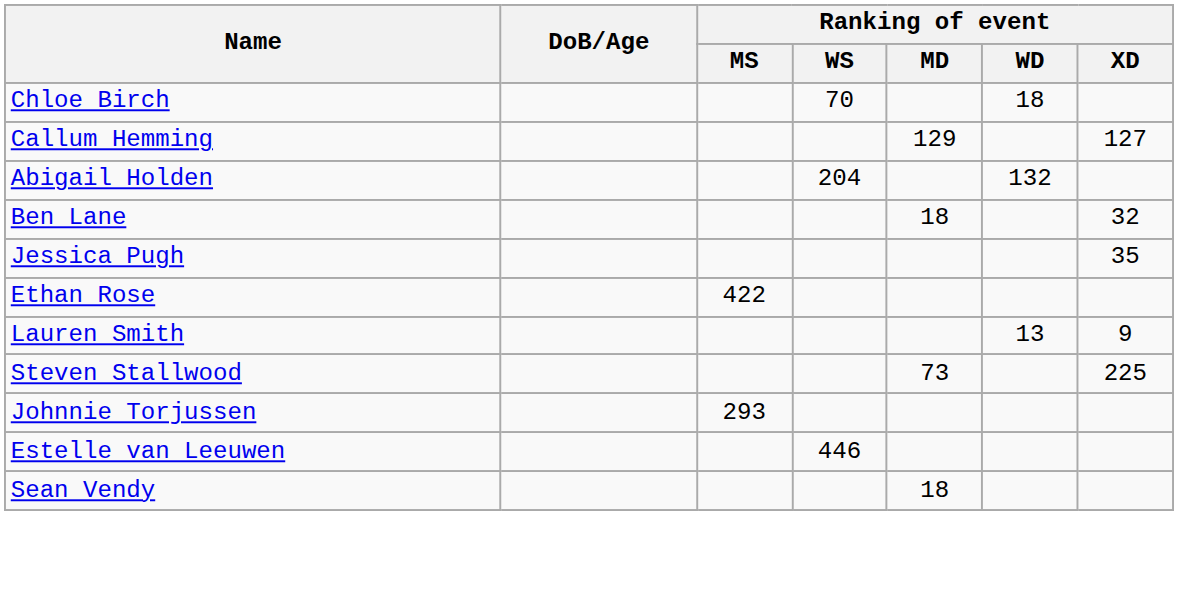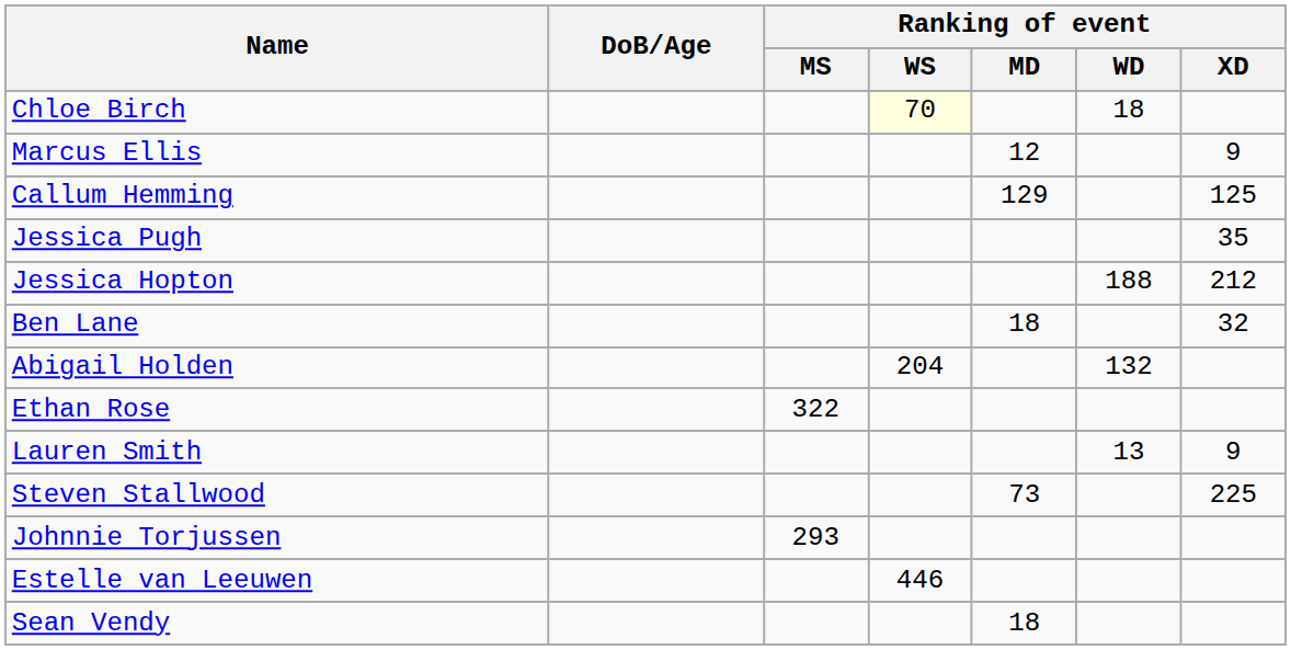 <table class="wikitable"  style="width:600px; font-size:95%; text-align:center">
 <tr>
 <th align="left" rowspan="2">Name</th>
 <th align="left" rowspan="2">DoB/Age</th>
 <th align="center" colspan="5">Ranking of event</th>
 </tr>
 <tr>
 <th align="left">MS</th>
 <th align="left">WS</th>
 <th align="left">MD</th>
 <th align="left">WD</th>
 <th align="left">XD</th>
 </tr>
 <tr>
 <td align="left"><a href='#'>Chloe Birch</a></td>
 <td align="left"></td>
 <td></td>
-<td>70</td>
+<td style="background: lightyellow;">70</td>
 <td></td>
 <td>18</td>
 <td></td>
+</tr>
+<tr>
+<td align="left"><a href='#'>Marcus Ellis</a></td>
+<td align="left"></td>
+<td></td>
+<td></td>
+<td>12</td>
+<td></td>
+<td>9</td>
 </tr>
 <tr>
 <td align="left"><a href='#'>Callum Hemming</a></td>
 <td align="left"></td>
 <td></td>
 <td></td>
 <td>129</td>
 <td></td>
-<td>127</td>
+<td>125</td>
+</tr>
+<tr>
+<td align="left"><a href='#'>Jessica Pugh</a></td>
+<td align="left"></td>
+<td></td>
+<td></td>
+<td></td>
+<td></td>
+<td>35</td>
+</tr>
+<tr>
+<td align="left"><a href='#'>Jessica Hopton</a></td>
+<td align="left"></td>
+<td></td>
+<td></td>
+<td></td>
+<td>188</td>
+<td>212</td>
+</tr>
+<tr>
+<td align="left"><a href='#'>Ben Lane</a></td>
+<td align="left"></td>
+<td></td>
+<td></td>
+<td>18</td>
+<td></td>
+<td>32</td>
 </tr>
 <tr>
 <td align="left"><a href='#'>Abigail Holden</a></td>
 <td align="left"></td>
 <td></td>
 <td>204</td>
 <td></td>
 <td>132</td>
 <td></td>
 </tr>
 <tr>
-<td align="left"><a href='#'>Ben Lane</a></td>
-<td align="left"></td>
-<td></td>
-<td></td>
-<td>18</td>
-<td></td>
-<td>32</td>
-</tr>
-<tr>
-<td align="left"><a href='#'>Jessica Pugh</a></td>
-<td align="left"></td>
-<td></td>
-<td></td>
-<td></td>
-<td></td>
-<td>35</td>
-</tr>
-<tr>
 <td align="left"><a href='#'>Ethan Rose</a></td>
 <td align="left"></td>
-<td>422</td>
+<td>322</td>
 <td></td>
 <td></td>
 <td></td>
 <td></td>
 </tr>
 <tr>
 <td align="left"><a href='#'>Lauren Smith</a></td>
 <td align="left"></td>
 <td></td>
 <td></td>
 <td></td>
 <td>13</td>
 <td>9</td>
 </tr>
 <tr>
 <td align="left"><a href='#'>Steven Stallwood</a></td>
 <td align="left"></td>
 <td></td>
 <td></td>
 <td>73</td>
 <td></td>
 <td>225</td>
 </tr>
 <tr>
 <td align="left"><a href='#'>Johnnie Torjussen</a></td>
 <td align="left"></td>
 <td>293</td>
 <td></td>
 <td></td>
 <td></td>
 <td></td>
 </tr>
 <tr>
 <td align="left"><a href='#'>Estelle van Leeuwen</a></td>
 <td align="left"></td>
 <td></td>
 <td>446</td>
 <td></td>
 <td></td>
 <td></td>
 </tr>
 <tr>
 <td align="left"><a href='#'>Sean Vendy</a></td>
 <td align="left"></td>
 <td></td>
 <td></td>
 <td>18</td>
 <td></td>
 <td></td>
 </tr>
 </table>
